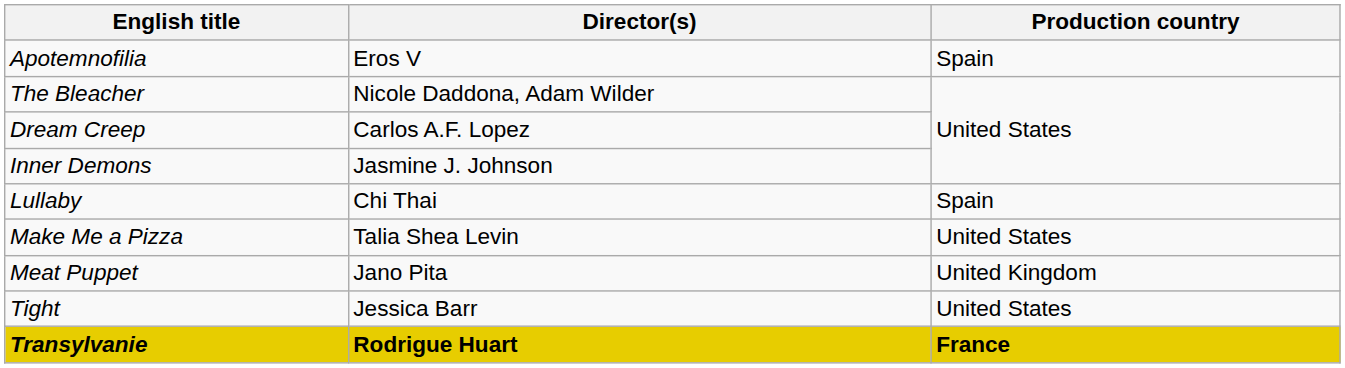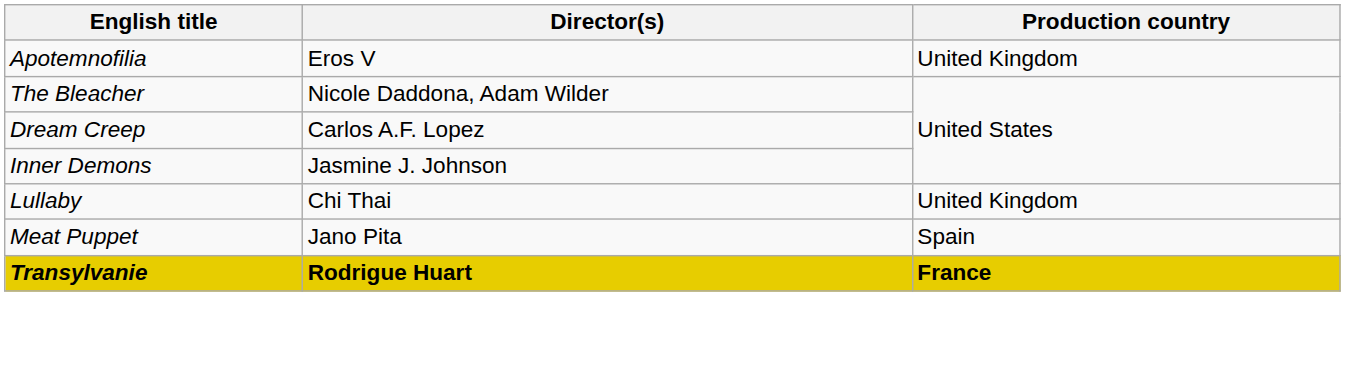 <table class="wikitable plainrowheaders" style="width:75%; margin-bottom:4px">
 <tr>
 <th scope="col">English title</th>
 <th scope="col">Director(s)</th>
 <th scope="col">Production country</th>
 </tr>
 <tr>
 <td scope="row"><em>Apotemnofilia</em></td>
 <td>Eros V</td>
-<td>Spain</td>
+<td>United Kingdom</td>
 </tr>
 <tr>
 <td scope="row"><em>The Bleacher</em></td>
 <td>Nicole Daddona, Adam Wilder</td>
 <td rowspan="3">United States</td>
 </tr>
 <tr>
 <td scope="row"><em>Dream Creep</em></td>
 <td>Carlos A.F. Lopez</td>
 </tr>
 <tr>
 <td scope="row"><em>Inner Demons</em></td>
 <td>Jasmine J. Johnson</td>
 </tr>
 <tr>
 <td scope="row"><em>Lullaby</em></td>
 <td>Chi Thai</td>
-<td>Spain</td>
-</tr>
-<tr>
-<td scope="row"><em>Make Me a Pizza</em></td>
-<td>Talia Shea Levin</td>
-<td>United States</td>
+<td>United Kingdom</td>
 </tr>
 <tr>
 <td scope="row"><em>Meat Puppet</em></td>
 <td>Jano Pita</td>
-<td>United Kingdom</td>
-</tr>
-<tr>
-<td scope="row"><em>Tight</em></td>
-<td>Jessica Barr</td>
-<td>United States</td>
+<td>Spain</td>
 </tr>
 <tr style="background:#E7CD00;">
 <td scope="row"><strong><em>Transylvanie</em></strong></td>
 <td><strong>Rodrigue Huart</strong></td>
 <td><strong>France</strong></td>
 </tr>
 </table>
